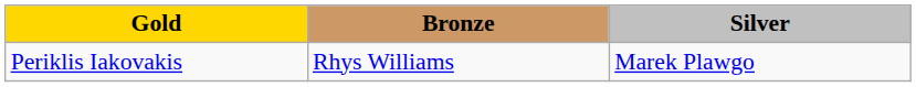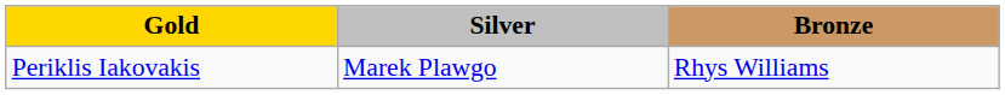 <table class="wikitable" style="text-align:left">
 <tr align="center">
 <td width=200 bgcolor=gold><strong>Gold</strong></td>
+<td width=200 bgcolor=silver><strong>Silver</strong></td>
 <td width=200 bgcolor=CC9966><strong>Bronze</strong></td>
-<td width=200 bgcolor=silver><strong>Silver</strong></td>
 </tr>
 <tr>
 <td><a href='#'>Periklis Iakovakis</a><br><em></em></td>
+<td><a href='#'>Marek Plawgo</a><br><em></em></td>
 <td><a href='#'>Rhys Williams</a> <br><em></em></td>
-<td><a href='#'>Marek Plawgo</a><br><em></em></td>
 </tr>
 </table>
